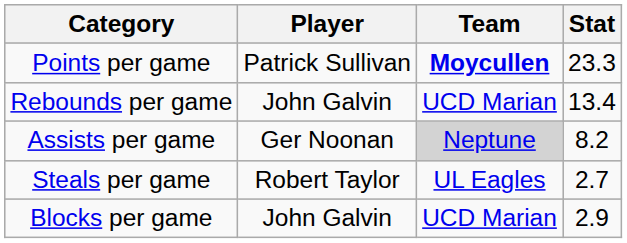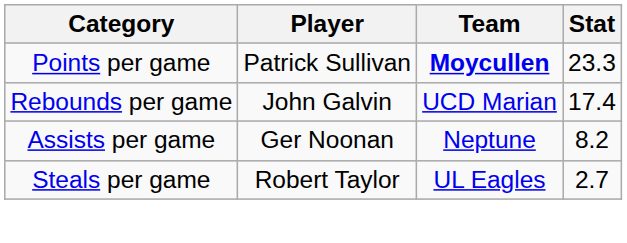 <table class="wikitable" style="text-align:center">
 <tr>
 <th>Category</th>
 <th>Player</th>
 <th>Team</th>
 <th>Stat</th>
 </tr>
 <tr>
 <td><a href='#'>Points</a> per game</td>
 <td>Patrick Sullivan</td>
 <td><strong><a href='#'>Moycullen</a></strong></td>
 <td>23.3</td>
 </tr>
 <tr>
 <td><a href='#'>Rebounds</a> per game</td>
 <td>John Galvin</td>
 <td><a href='#'>UCD Marian</a></td>
-<td>13.4</td>
+<td>17.4</td>
 </tr>
 <tr>
 <td><a href='#'>Assists</a> per game</td>
 <td>Ger Noonan</td>
-<td style="background: lightgrey;"><a href='#'>Neptune</a></td>
+<td><a href='#'>Neptune</a></td>
 <td>8.2</td>
 </tr>
 <tr>
 <td><a href='#'>Steals</a> per game</td>
 <td>Robert Taylor</td>
 <td><a href='#'>UL Eagles</a></td>
 <td>2.7</td>
 </tr>
-<tr>
-<td><a href='#'>Blocks</a> per game</td>
-<td>John Galvin</td>
-<td><a href='#'>UCD Marian</a></td>
-<td>2.9</td>
-</tr>
 </table>
